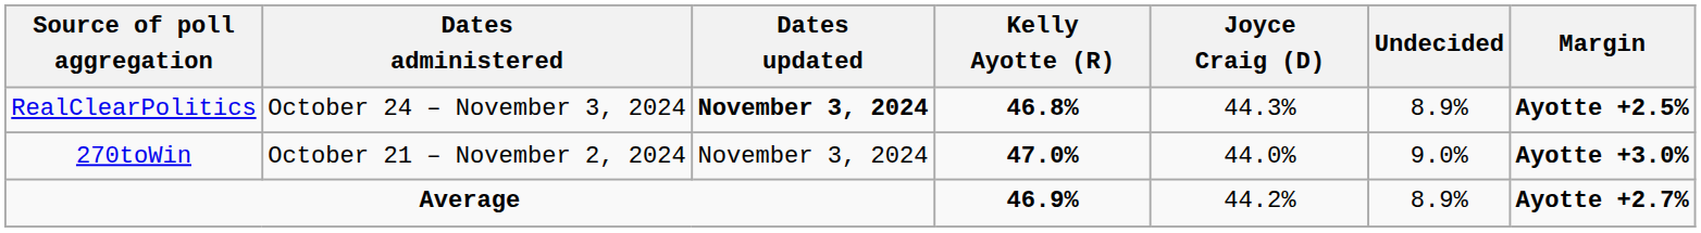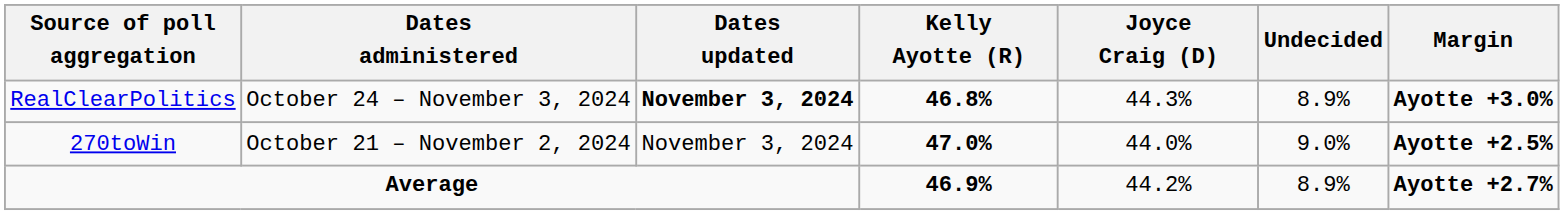 <table class="wikitable sortable" style="text-align:center;font-size:90%;line-height:17px">
 <tr>
 <th>Source of poll<br>aggregation</th>
 <th>Dates<br>administered</th>
 <th>Dates<br>updated</th>
 <th style="width:100px;">Kelly<br>Ayotte (R)</th>
 <th style="width:100px;">Joyce<br>Craig (D)</th>
 <th>Undecided<br></th>
 <th>Margin</th>
 </tr>
 <tr>
 <td><a href='#'>RealClearPolitics</a></td>
 <td>October 24 – November 3, 2024</td>
 <td><strong>November 3, 2024</strong></td>
 <td><strong>46.8%</strong></td>
 <td>44.3%</td>
 <td>8.9%</td>
-<td><strong>Ayotte +2.5%</strong></td>
+<td><strong>Ayotte +3.0%</strong></td>
 </tr>
 <tr>
 <td><a href='#'>270toWin</a></td>
 <td>October 21 – November 2, 2024</td>
 <td>November 3, 2024</td>
 <td><strong>47.0%</strong></td>
 <td>44.0%</td>
 <td>9.0%</td>
-<td><strong>Ayotte +3.0%</strong></td>
+<td><strong>Ayotte +2.5%</strong></td>
 </tr>
 <tr>
 <td colspan="3"><strong>Average</strong></td>
 <td><strong>46.9%</strong></td>
 <td>44.2%</td>
 <td>8.9%</td>
 <td><strong>Ayotte +2.7%</strong></td>
 </tr>
 </table>
